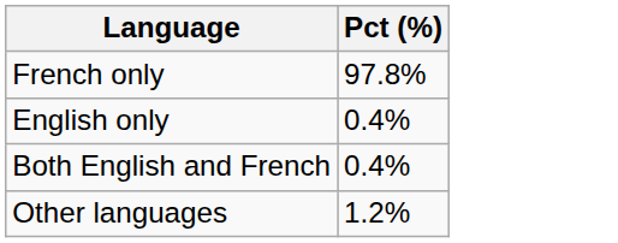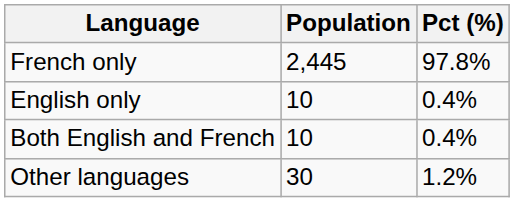 <table class="wikitable">
 <tr>
 <th>Language</th>
+<th>Population</th>
 <th>Pct (%)</th>
 </tr>
 <tr>
 <td>French only</td>
+<td>2,445</td>
 <td>97.8%</td>
 </tr>
 <tr>
 <td>English only</td>
+<td>10</td>
 <td>0.4%</td>
 </tr>
 <tr>
 <td>Both English and French</td>
+<td>10</td>
 <td>0.4%</td>
 </tr>
 <tr>
 <td>Other languages</td>
+<td>30</td>
 <td>1.2%</td>
 </tr>
 </table>
